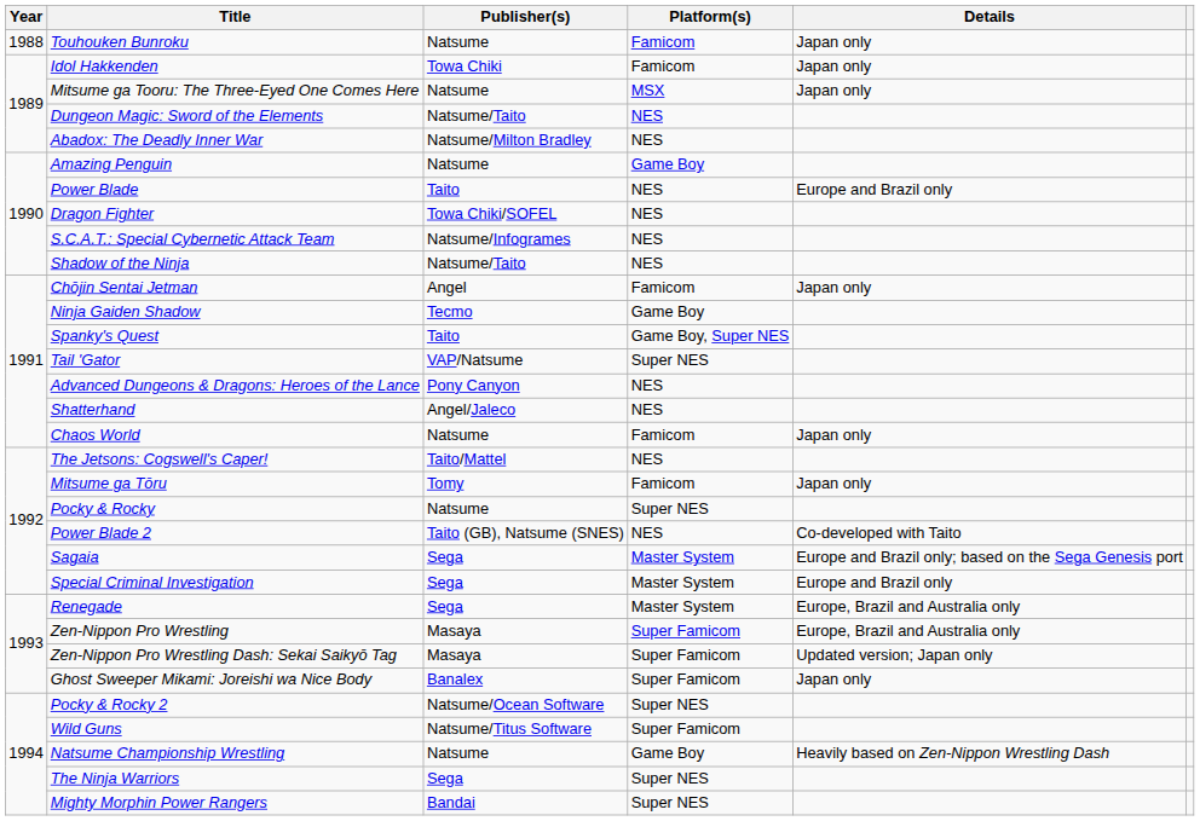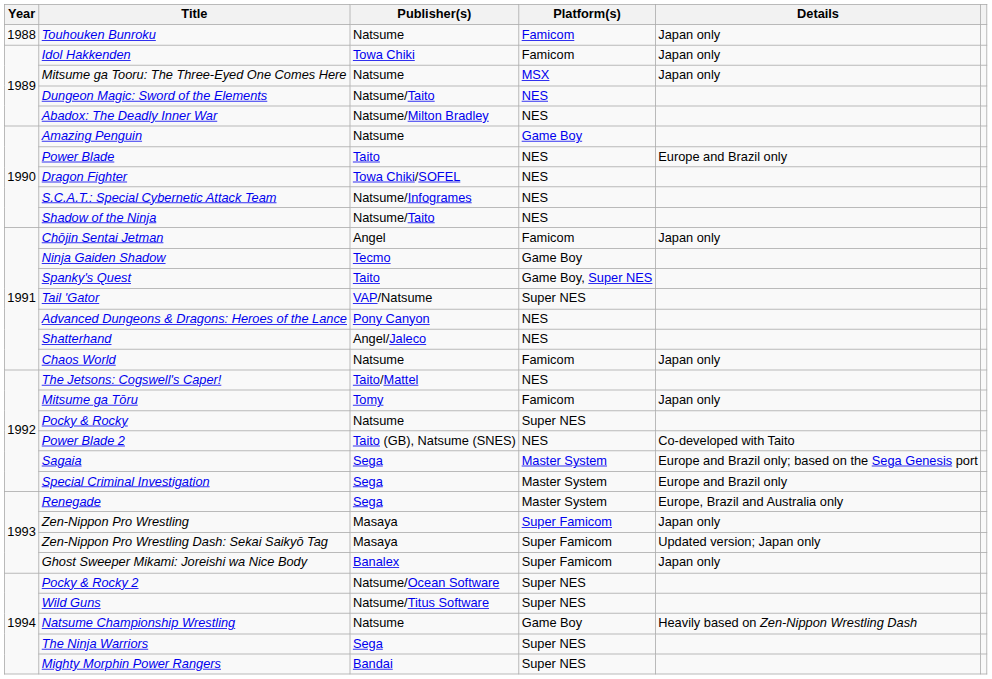 <table class="wikitable sortable col6center">
 <tr>
 <th>Year</th>
 <th>Title</th>
 <th>Publisher(s)</th>
 <th>Platform(s)</th>
 <th class="unsortable">Details</th>
 <th class="unsortable"></th>
 </tr>
 <tr>
 <td>1988</td>
 <td><em><a href='#'>Touhouken Bunroku</a></em></td>
 <td>Natsume</td>
 <td><a href='#'>Famicom</a></td>
 <td>Japan only</td>
 <td></td>
 </tr>
 <tr>
 <td rowspan="4">1989</td>
 <td><em><a href='#'>Idol Hakkenden</a></em></td>
 <td><a href='#'>Towa Chiki</a></td>
 <td>Famicom</td>
 <td>Japan only</td>
 <td></td>
 </tr>
 <tr>
 <td><em>Mitsume ga Tooru: The Three-Eyed One Comes Here</em></td>
 <td>Natsume</td>
 <td><a href='#'>MSX</a></td>
 <td>Japan only</td>
 <td></td>
 </tr>
 <tr>
 <td><em><a href='#'>Dungeon Magic: Sword of the Elements</a></em></td>
 <td>Natsume/<a href='#'>Taito</a></td>
 <td><a href='#'>NES</a></td>
 <td></td>
 <td></td>
 </tr>
 <tr>
 <td><em><a href='#'>Abadox: The Deadly Inner War</a></em></td>
 <td>Natsume/<a href='#'>Milton Bradley</a></td>
 <td>NES</td>
 <td></td>
 <td></td>
 </tr>
 <tr>
 <td rowspan="5">1990</td>
 <td><em><a href='#'>Amazing Penguin</a></em></td>
 <td>Natsume</td>
 <td><a href='#'>Game Boy</a></td>
 <td></td>
 <td></td>
 </tr>
 <tr>
 <td><em><a href='#'>Power Blade</a></em></td>
 <td><a href='#'>Taito</a></td>
 <td>NES</td>
 <td>Europe and Brazil only</td>
 <td></td>
 </tr>
 <tr>
 <td><em><a href='#'>Dragon Fighter</a></em></td>
 <td><a href='#'>Towa Chiki</a>/<a href='#'>SOFEL</a></td>
 <td>NES</td>
 <td></td>
 <td></td>
 </tr>
 <tr>
 <td><em><a href='#'>S.C.A.T.: Special Cybernetic Attack Team</a></em></td>
 <td>Natsume/<a href='#'>Infogrames</a></td>
 <td>NES</td>
 <td></td>
 <td></td>
 </tr>
 <tr>
 <td><em><a href='#'>Shadow of the Ninja</a></em></td>
 <td>Natsume/<a href='#'>Taito</a></td>
 <td>NES</td>
 <td></td>
 <td></td>
 </tr>
 <tr>
 <td rowspan="7">1991</td>
 <td><em><a href='#'>Chōjin Sentai Jetman</a></em></td>
 <td>Angel</td>
 <td>Famicom</td>
 <td>Japan only</td>
 <td></td>
 </tr>
 <tr>
 <td><em><a href='#'>Ninja Gaiden Shadow</a></em></td>
 <td><a href='#'>Tecmo</a></td>
 <td>Game Boy</td>
 <td></td>
 <td></td>
 </tr>
 <tr>
 <td><em><a href='#'>Spanky's Quest</a></em></td>
 <td><a href='#'>Taito</a></td>
 <td>Game Boy, <a href='#'>Super NES</a></td>
 <td></td>
 <td></td>
 </tr>
 <tr>
 <td><em><a href='#'>Tail 'Gator</a></em></td>
 <td><a href='#'>VAP</a>/Natsume</td>
 <td>Super NES</td>
 <td></td>
 <td></td>
 </tr>
 <tr>
 <td><em><a href='#'>Advanced Dungeons & Dragons: Heroes of the Lance</a></em></td>
 <td><a href='#'>Pony Canyon</a></td>
 <td>NES</td>
 <td></td>
 <td></td>
 </tr>
 <tr>
 <td><em><a href='#'>Shatterhand</a></em></td>
 <td>Angel/<a href='#'>Jaleco</a></td>
 <td>NES</td>
 <td></td>
 <td></td>
 </tr>
 <tr>
 <td><em><a href='#'>Chaos World</a></em></td>
 <td>Natsume</td>
 <td>Famicom</td>
 <td>Japan only</td>
 <td></td>
 </tr>
 <tr>
 <td rowspan="6">1992</td>
 <td><em><a href='#'>The Jetsons: Cogswell's Caper!</a></em></td>
 <td><a href='#'>Taito</a>/<a href='#'>Mattel</a></td>
 <td>NES</td>
 <td></td>
 <td></td>
 </tr>
 <tr>
 <td><em><a href='#'>Mitsume ga Tōru</a></em></td>
 <td><a href='#'>Tomy</a></td>
 <td>Famicom</td>
 <td>Japan only</td>
 <td></td>
 </tr>
 <tr>
 <td><em><a href='#'>Pocky & Rocky</a></em></td>
 <td>Natsume</td>
 <td>Super NES</td>
 <td></td>
 <td></td>
 </tr>
 <tr>
 <td><em><a href='#'>Power Blade 2</a></em></td>
 <td><a href='#'>Taito</a> (GB), Natsume (SNES)</td>
 <td>NES</td>
 <td>Co-developed with Taito</td>
 <td></td>
 </tr>
 <tr>
 <td><em><a href='#'>Sagaia</a></em></td>
 <td><a href='#'>Sega</a></td>
 <td><a href='#'>Master System</a></td>
 <td>Europe and Brazil only; based on the <a href='#'>Sega Genesis</a> port</td>
 <td></td>
 </tr>
 <tr>
 <td><em><a href='#'>Special Criminal Investigation</a></em></td>
 <td><a href='#'>Sega</a></td>
 <td>Master System</td>
 <td>Europe and Brazil only</td>
 <td></td>
 </tr>
 <tr>
 <td rowspan="4">1993</td>
 <td><em><a href='#'>Renegade</a></em></td>
 <td><a href='#'>Sega</a></td>
 <td>Master System</td>
 <td>Europe, Brazil and Australia only</td>
 <td></td>
 </tr>
 <tr>
 <td><em>Zen-Nippon Pro Wrestling</em></td>
 <td>Masaya</td>
 <td><a href='#'>Super Famicom</a></td>
-<td>Europe, Brazil and Australia only</td>
+<td>Japan only</td>
 <td></td>
 </tr>
 <tr>
 <td><em>Zen-Nippon Pro Wrestling Dash: Sekai Saikyō Tag</em></td>
 <td>Masaya</td>
 <td>Super Famicom</td>
 <td>Updated version; Japan only</td>
 <td></td>
 </tr>
 <tr>
 <td><em>Ghost Sweeper Mikami: Joreishi wa Nice Body</em></td>
 <td><a href='#'>Banalex</a></td>
 <td>Super Famicom</td>
 <td>Japan only</td>
 <td></td>
 </tr>
 <tr>
 <td rowspan="5">1994</td>
 <td><em><a href='#'>Pocky & Rocky 2</a></em></td>
 <td>Natsume/<a href='#'>Ocean Software</a></td>
 <td>Super NES</td>
 <td></td>
 <td></td>
 </tr>
 <tr>
 <td><em><a href='#'>Wild Guns</a></em></td>
 <td>Natsume/<a href='#'>Titus Software</a></td>
-<td>Super Famicom</td>
+<td>Super NES</td>
 <td></td>
 <td></td>
 </tr>
 <tr>
 <td><em><a href='#'>Natsume Championship Wrestling</a></em></td>
 <td>Natsume</td>
 <td>Game Boy</td>
 <td>Heavily based on <em>Zen-Nippon Wrestling Dash</em></td>
 <td></td>
 </tr>
 <tr>
 <td><a href='#'><em>The Ninja Warriors</em></a></td>
 <td><a href='#'>Sega</a></td>
 <td>Super NES</td>
 <td></td>
 <td></td>
 </tr>
 <tr>
 <td><em><a href='#'>Mighty Morphin Power Rangers</a></em></td>
 <td><a href='#'>Bandai</a></td>
 <td>Super NES</td>
 <td></td>
 <td></td>
 </tr>
 </table>
